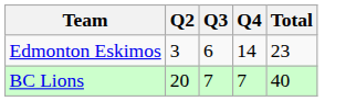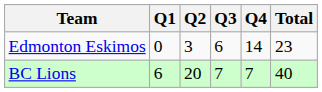 <table class="wikitable">
 <tr>
 <th>Team</th>
+<th>Q1</th>
 <th>Q2</th>
 <th>Q3</th>
 <th>Q4</th>
 <th>Total</th>
 </tr>
 <tr>
 <td><a href='#'>Edmonton Eskimos</a></td>
+<td>0</td>
 <td>3</td>
 <td>6</td>
 <td>14</td>
 <td>23</td>
 </tr>
 <tr style="background:#cfc;">
 <td><a href='#'>BC Lions</a></td>
+<td>6</td>
 <td>20</td>
 <td>7</td>
 <td>7</td>
 <td>40</td>
 </tr>
 </table>
